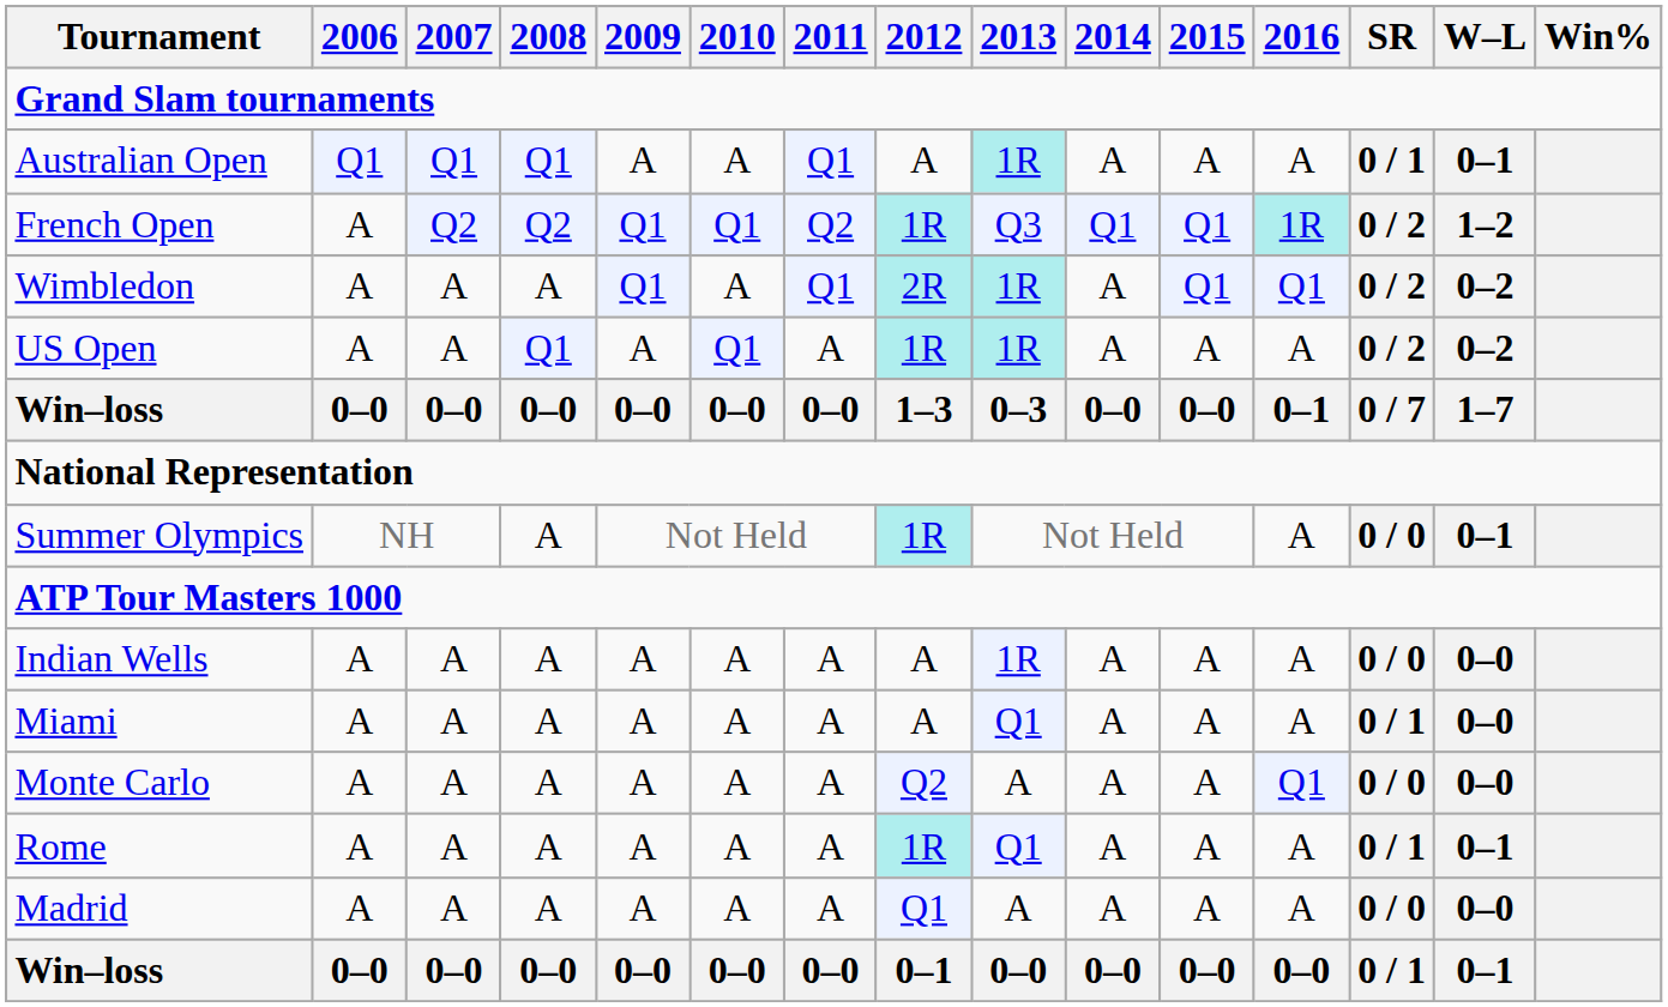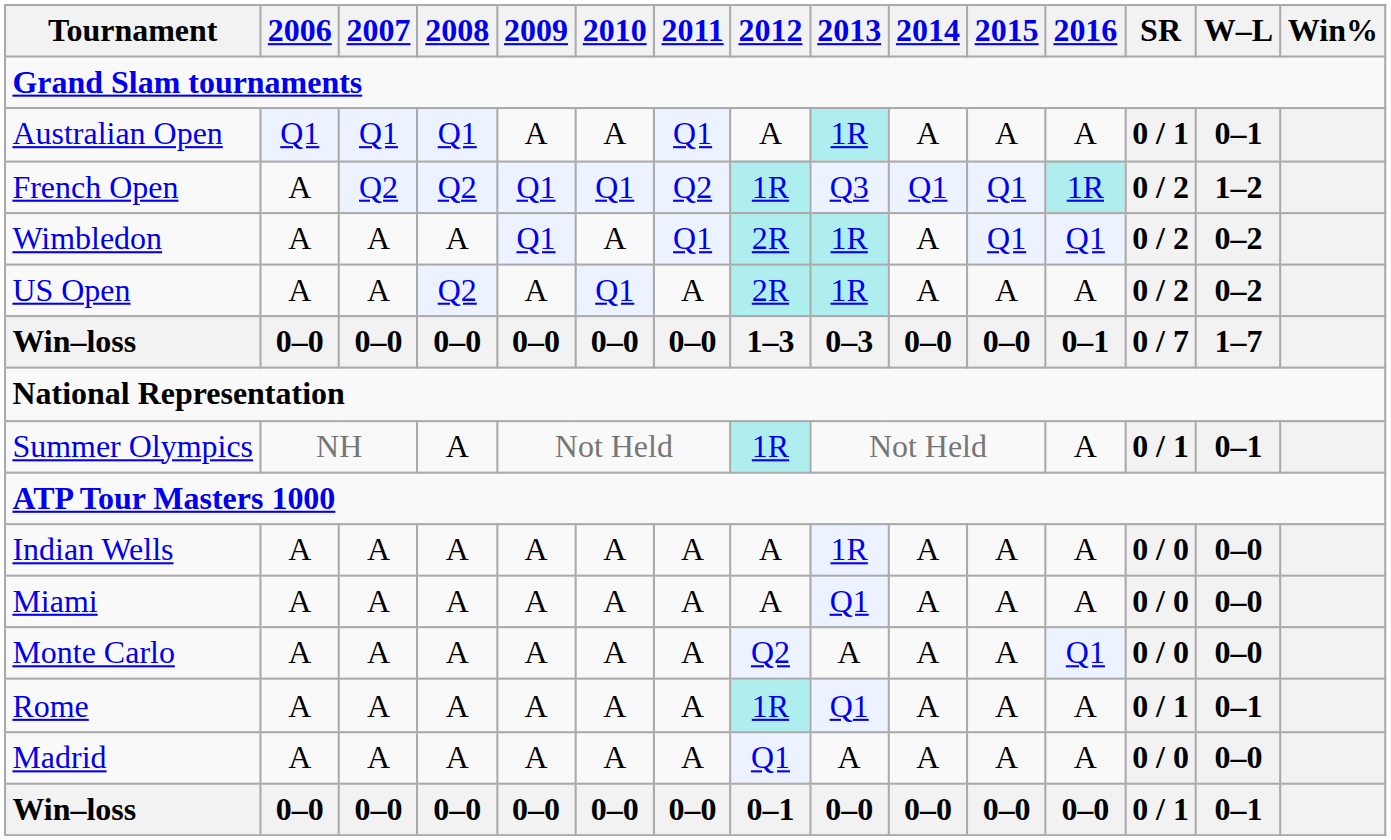 <table class=wikitable style=text-align:center;font-size:97%>
 <tr>
 <th>Tournament</th>
 <th><a href='#'>2006</a></th>
 <th><a href='#'>2007</a></th>
 <th><a href='#'>2008</a></th>
 <th><a href='#'>2009</a></th>
 <th><a href='#'>2010</a></th>
 <th><a href='#'>2011</a></th>
 <th><a href='#'>2012</a></th>
 <th><a href='#'>2013</a></th>
 <th><a href='#'>2014</a></th>
 <th><a href='#'>2015</a></th>
 <th><a href='#'>2016</a></th>
 <th>SR</th>
 <th>W–L</th>
 <th>Win%</th>
 </tr>
 <tr>
 <td colspan=25 style=text-align:left><a href='#'><strong>Grand Slam tournaments</strong></a></td>
 </tr>
 <tr>
 <td align=left><a href='#'>Australian Open</a></td>
 <td bgcolor=ecf2ff><a href='#'>Q1</a></td>
 <td bgcolor=ecf2ff><a href='#'>Q1</a></td>
 <td bgcolor=ecf2ff><a href='#'>Q1</a></td>
 <td>A</td>
 <td>A</td>
 <td bgcolor=ecf2ff><a href='#'>Q1</a></td>
 <td>A</td>
 <td bgcolor=afeeee><a href='#'>1R</a></td>
 <td>A</td>
 <td>A</td>
 <td>A</td>
 <th>0 / 1</th>
 <th>0–1</th>
 <th></th>
 </tr>
 <tr>
 <td align=left><a href='#'>French Open</a></td>
 <td>A</td>
 <td bgcolor=ecf2ff><a href='#'>Q2</a></td>
 <td bgcolor=ecf2ff><a href='#'>Q2</a></td>
 <td bgcolor=ecf2ff><a href='#'>Q1</a></td>
 <td bgcolor=ecf2ff><a href='#'>Q1</a></td>
 <td bgcolor=ecf2ff><a href='#'>Q2</a></td>
 <td bgcolor=afeeee><a href='#'>1R</a></td>
 <td bgcolor=ecf2ff><a href='#'>Q3</a></td>
 <td bgcolor=ecf2ff><a href='#'>Q1</a></td>
 <td bgcolor=ecf2ff><a href='#'>Q1</a></td>
 <td bgcolor=afeeee><a href='#'>1R</a></td>
 <th>0 / 2</th>
 <th>1–2</th>
 <th></th>
 </tr>
 <tr>
 <td align=left><a href='#'>Wimbledon</a></td>
 <td>A</td>
 <td>A</td>
 <td>A</td>
 <td bgcolor=ecf2ff><a href='#'>Q1</a></td>
 <td>A</td>
 <td bgcolor=ecf2ff><a href='#'>Q1</a></td>
 <td bgcolor=afeeee><a href='#'>2R</a></td>
 <td bgcolor=afeeee><a href='#'>1R</a></td>
 <td>A</td>
 <td bgcolor=ecf2ff><a href='#'>Q1</a></td>
 <td bgcolor=ecf2ff><a href='#'>Q1</a></td>
 <th>0 / 2</th>
 <th>0–2</th>
 <th></th>
 </tr>
 <tr>
 <td align=left><a href='#'>US Open</a></td>
 <td>A</td>
 <td>A</td>
-<td bgcolor=ecf2ff><a href='#'>Q1</a></td>
+<td bgcolor=ecf2ff><a href='#'>Q2</a></td>
 <td>A</td>
 <td bgcolor=ecf2ff><a href='#'>Q1</a></td>
 <td>A</td>
-<td bgcolor=afeeee><a href='#'>1R</a></td>
+<td bgcolor=afeeee><a href='#'>2R</a></td>
 <td bgcolor=afeeee><a href='#'>1R</a></td>
 <td>A</td>
 <td>A</td>
 <td>A</td>
 <th>0 / 2</th>
 <th>0–2</th>
 <th></th>
 </tr>
 <tr>
 <th style=text-align:left><strong>Win–loss</strong></th>
 <th>0–0</th>
 <th>0–0</th>
 <th>0–0</th>
 <th>0–0</th>
 <th>0–0</th>
 <th>0–0</th>
 <th>1–3</th>
 <th>0–3</th>
 <th>0–0</th>
 <th>0–0</th>
 <th>0–1</th>
 <th>0 / 7</th>
 <th>1–7</th>
 <th></th>
 </tr>
 <tr>
 <td colspan=25 style=text-align:left><strong>National Representation</strong></td>
 </tr>
 <tr>
 <td align=left><a href='#'>Summer Olympics</a></td>
 <td colspan=2 style=color:#767676>NH</td>
 <td>A</td>
 <td colspan=3 style=color:#767676>Not Held</td>
 <td bgcolor=afeeee><a href='#'>1R</a></td>
 <td colspan=3 style=color:#767676>Not Held</td>
 <td>A</td>
-<th>0 / 0</th>
+<th>0 / 1</th>
 <th>0–1</th>
 <th></th>
 </tr>
 <tr>
 <td colspan=25 style=text-align:left><strong><a href='#'>ATP Tour Masters 1000</a></strong></td>
 </tr>
 <tr>
 <td align=left><a href='#'>Indian Wells</a></td>
 <td>A</td>
 <td>A</td>
 <td>A</td>
 <td>A</td>
 <td>A</td>
 <td>A</td>
 <td>A</td>
 <td bgcolor=ecf2ff><a href='#'>1R</a></td>
 <td>A</td>
 <td>A</td>
 <td>A</td>
 <th>0 / 0</th>
 <th>0–0</th>
 <th></th>
 </tr>
 <tr>
 <td align=left><a href='#'>Miami</a></td>
 <td>A</td>
 <td>A</td>
 <td>A</td>
 <td>A</td>
 <td>A</td>
 <td>A</td>
 <td>A</td>
 <td bgcolor=ecf2ff><a href='#'>Q1</a></td>
 <td>A</td>
 <td>A</td>
 <td>A</td>
-<th>0 / 1</th>
+<th>0 / 0</th>
 <th>0–0</th>
 <th></th>
 </tr>
 <tr>
 <td align=left><a href='#'>Monte Carlo</a></td>
 <td>A</td>
 <td>A</td>
 <td>A</td>
 <td>A</td>
 <td>A</td>
 <td>A</td>
 <td bgcolor=ecf2ff><a href='#'>Q2</a></td>
 <td>A</td>
 <td>A</td>
 <td>A</td>
 <td bgcolor=ecf2ff><a href='#'>Q1</a></td>
 <th>0 / 0</th>
 <th>0–0</th>
 <th></th>
 </tr>
 <tr>
 <td align=left><a href='#'>Rome</a></td>
 <td>A</td>
 <td>A</td>
 <td>A</td>
 <td>A</td>
 <td>A</td>
 <td>A</td>
 <td bgcolor=afeeee><a href='#'>1R</a></td>
 <td bgcolor=ecf2ff><a href='#'>Q1</a></td>
 <td>A</td>
 <td>A</td>
 <td>A</td>
 <th>0 / 1</th>
 <th>0–1</th>
 <th></th>
 </tr>
 <tr>
 <td align=left><a href='#'>Madrid</a></td>
 <td>A</td>
 <td>A</td>
 <td>A</td>
 <td>A</td>
 <td>A</td>
 <td>A</td>
 <td bgcolor=ecf2ff><a href='#'>Q1</a></td>
 <td>A</td>
 <td>A</td>
 <td>A</td>
 <td>A</td>
 <th>0 / 0</th>
 <th>0–0</th>
 <th></th>
 </tr>
 <tr>
 <th style=text-align:left><strong>Win–loss</strong></th>
 <th>0–0</th>
 <th>0–0</th>
 <th>0–0</th>
 <th>0–0</th>
 <th>0–0</th>
 <th>0–0</th>
 <th>0–1</th>
 <th>0–0</th>
 <th>0–0</th>
 <th>0–0</th>
 <th>0–0</th>
 <th>0 / 1</th>
 <th>0–1</th>
 <th></th>
 </tr>
 </table>
